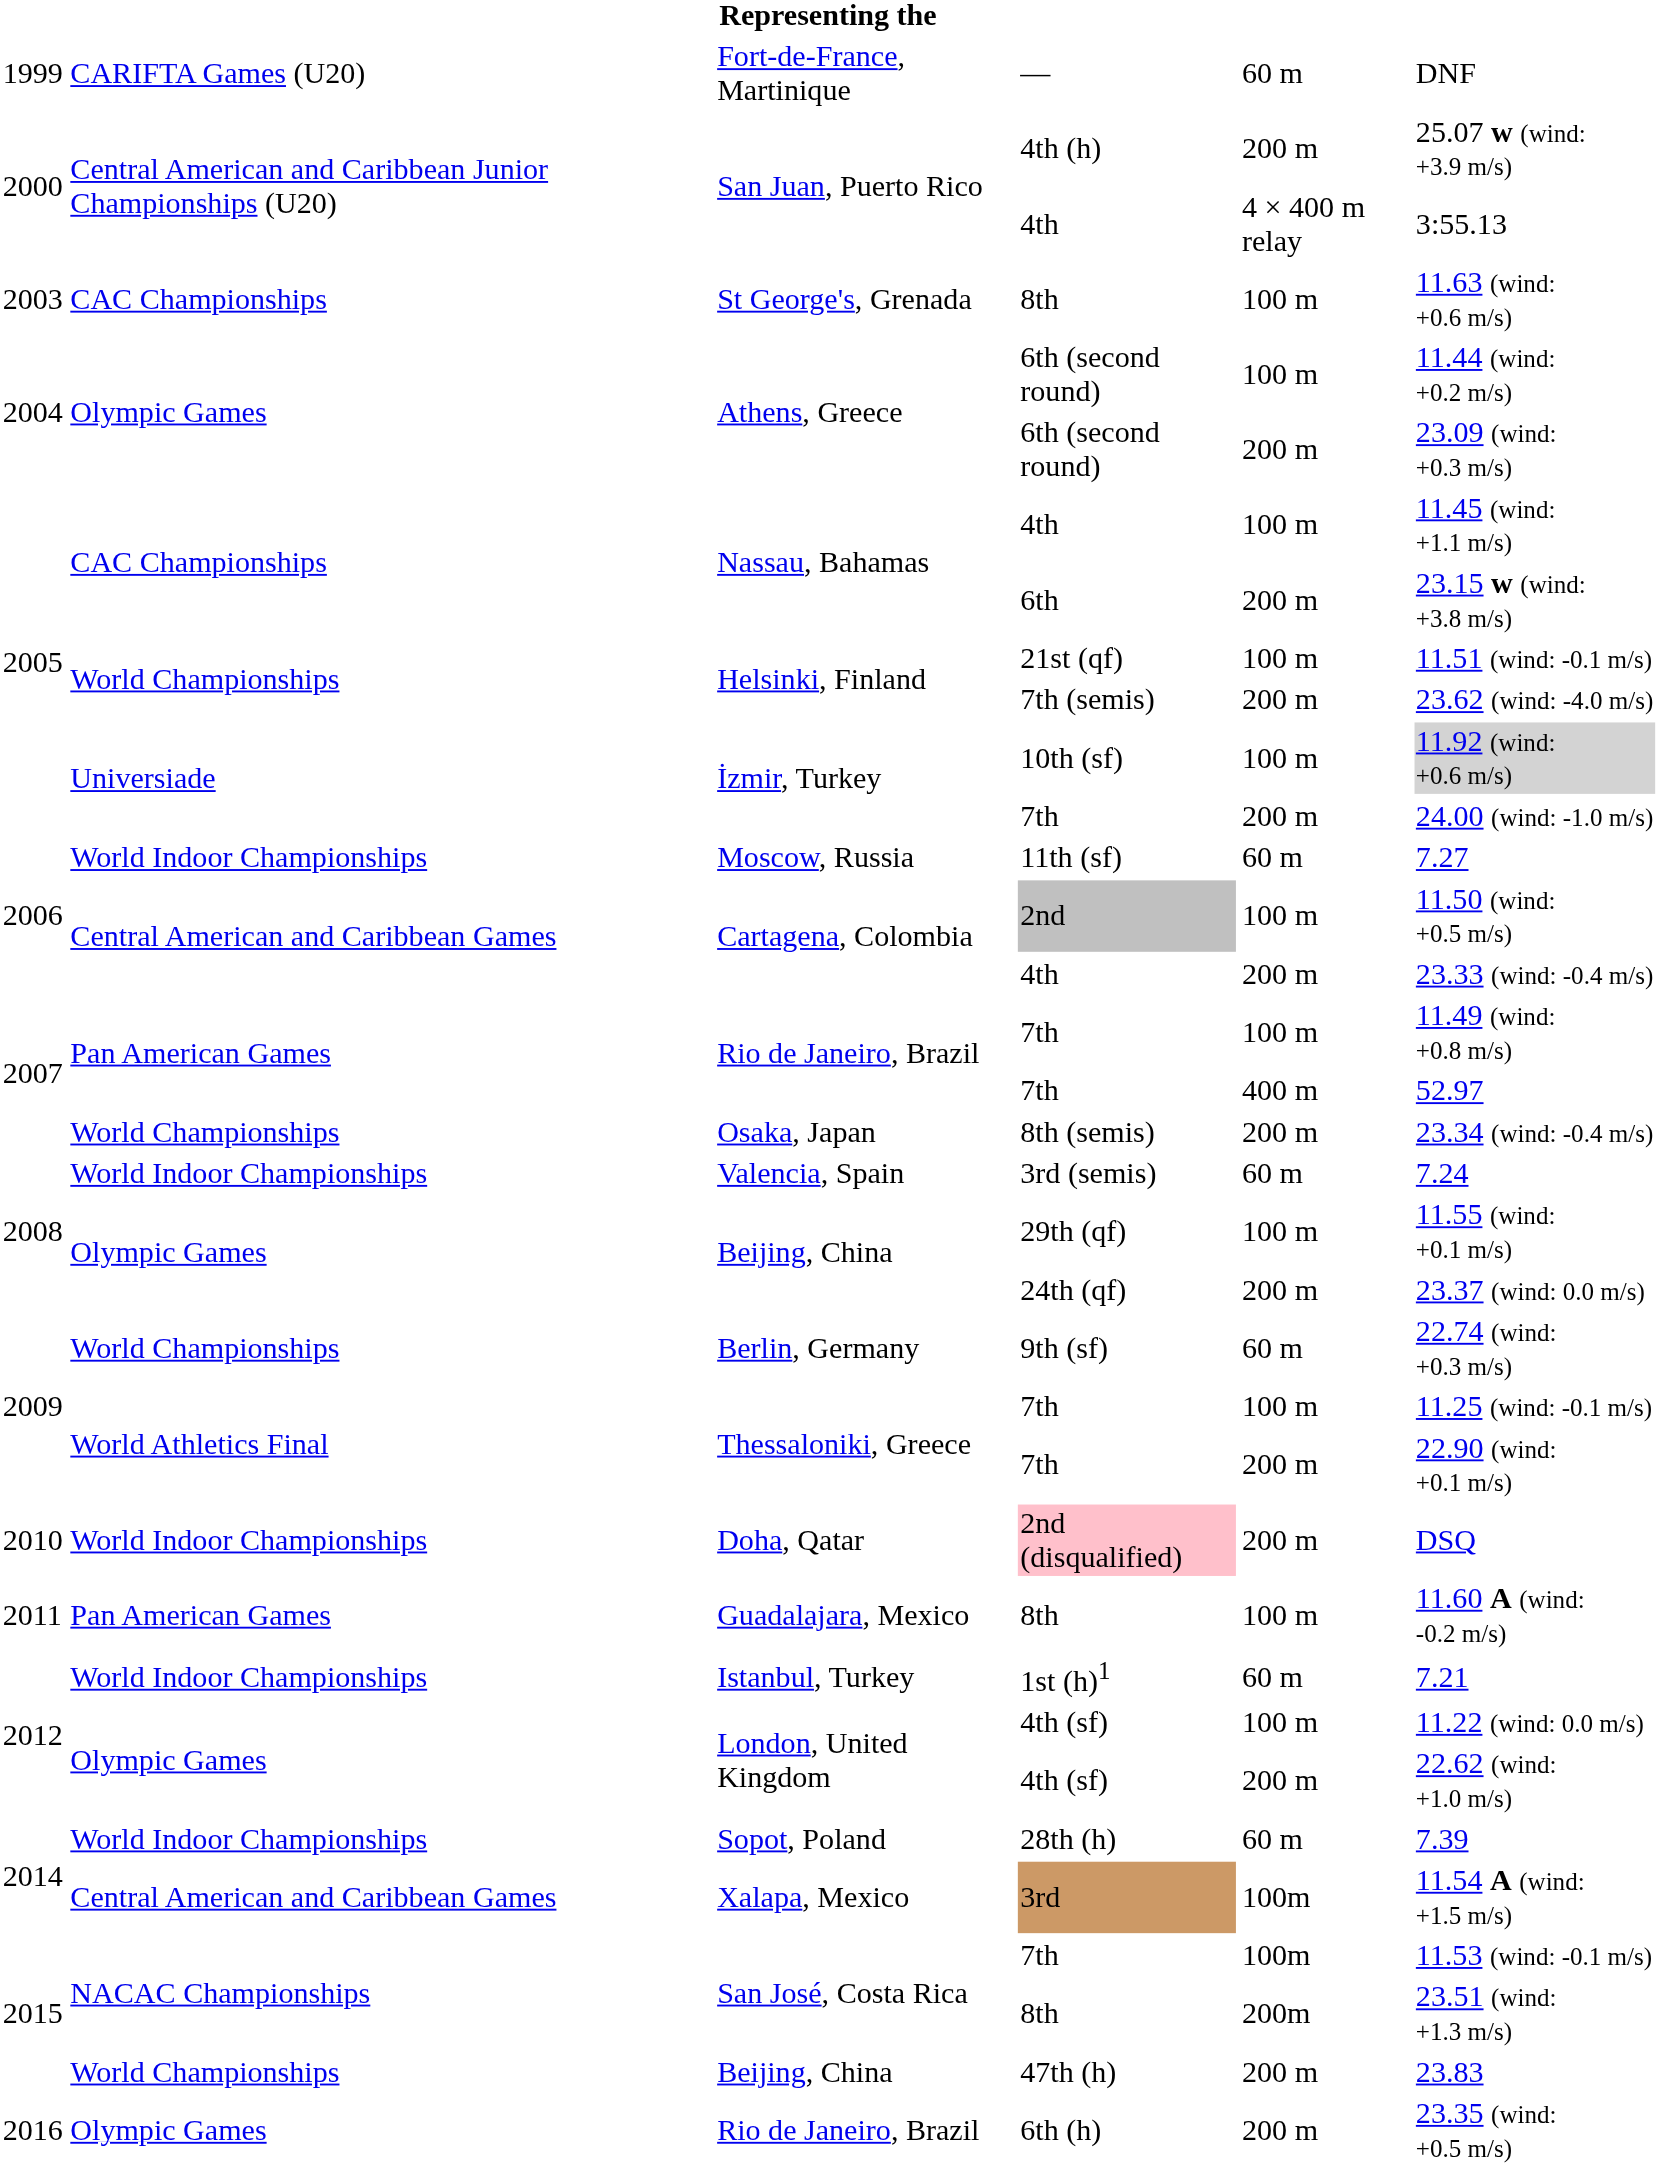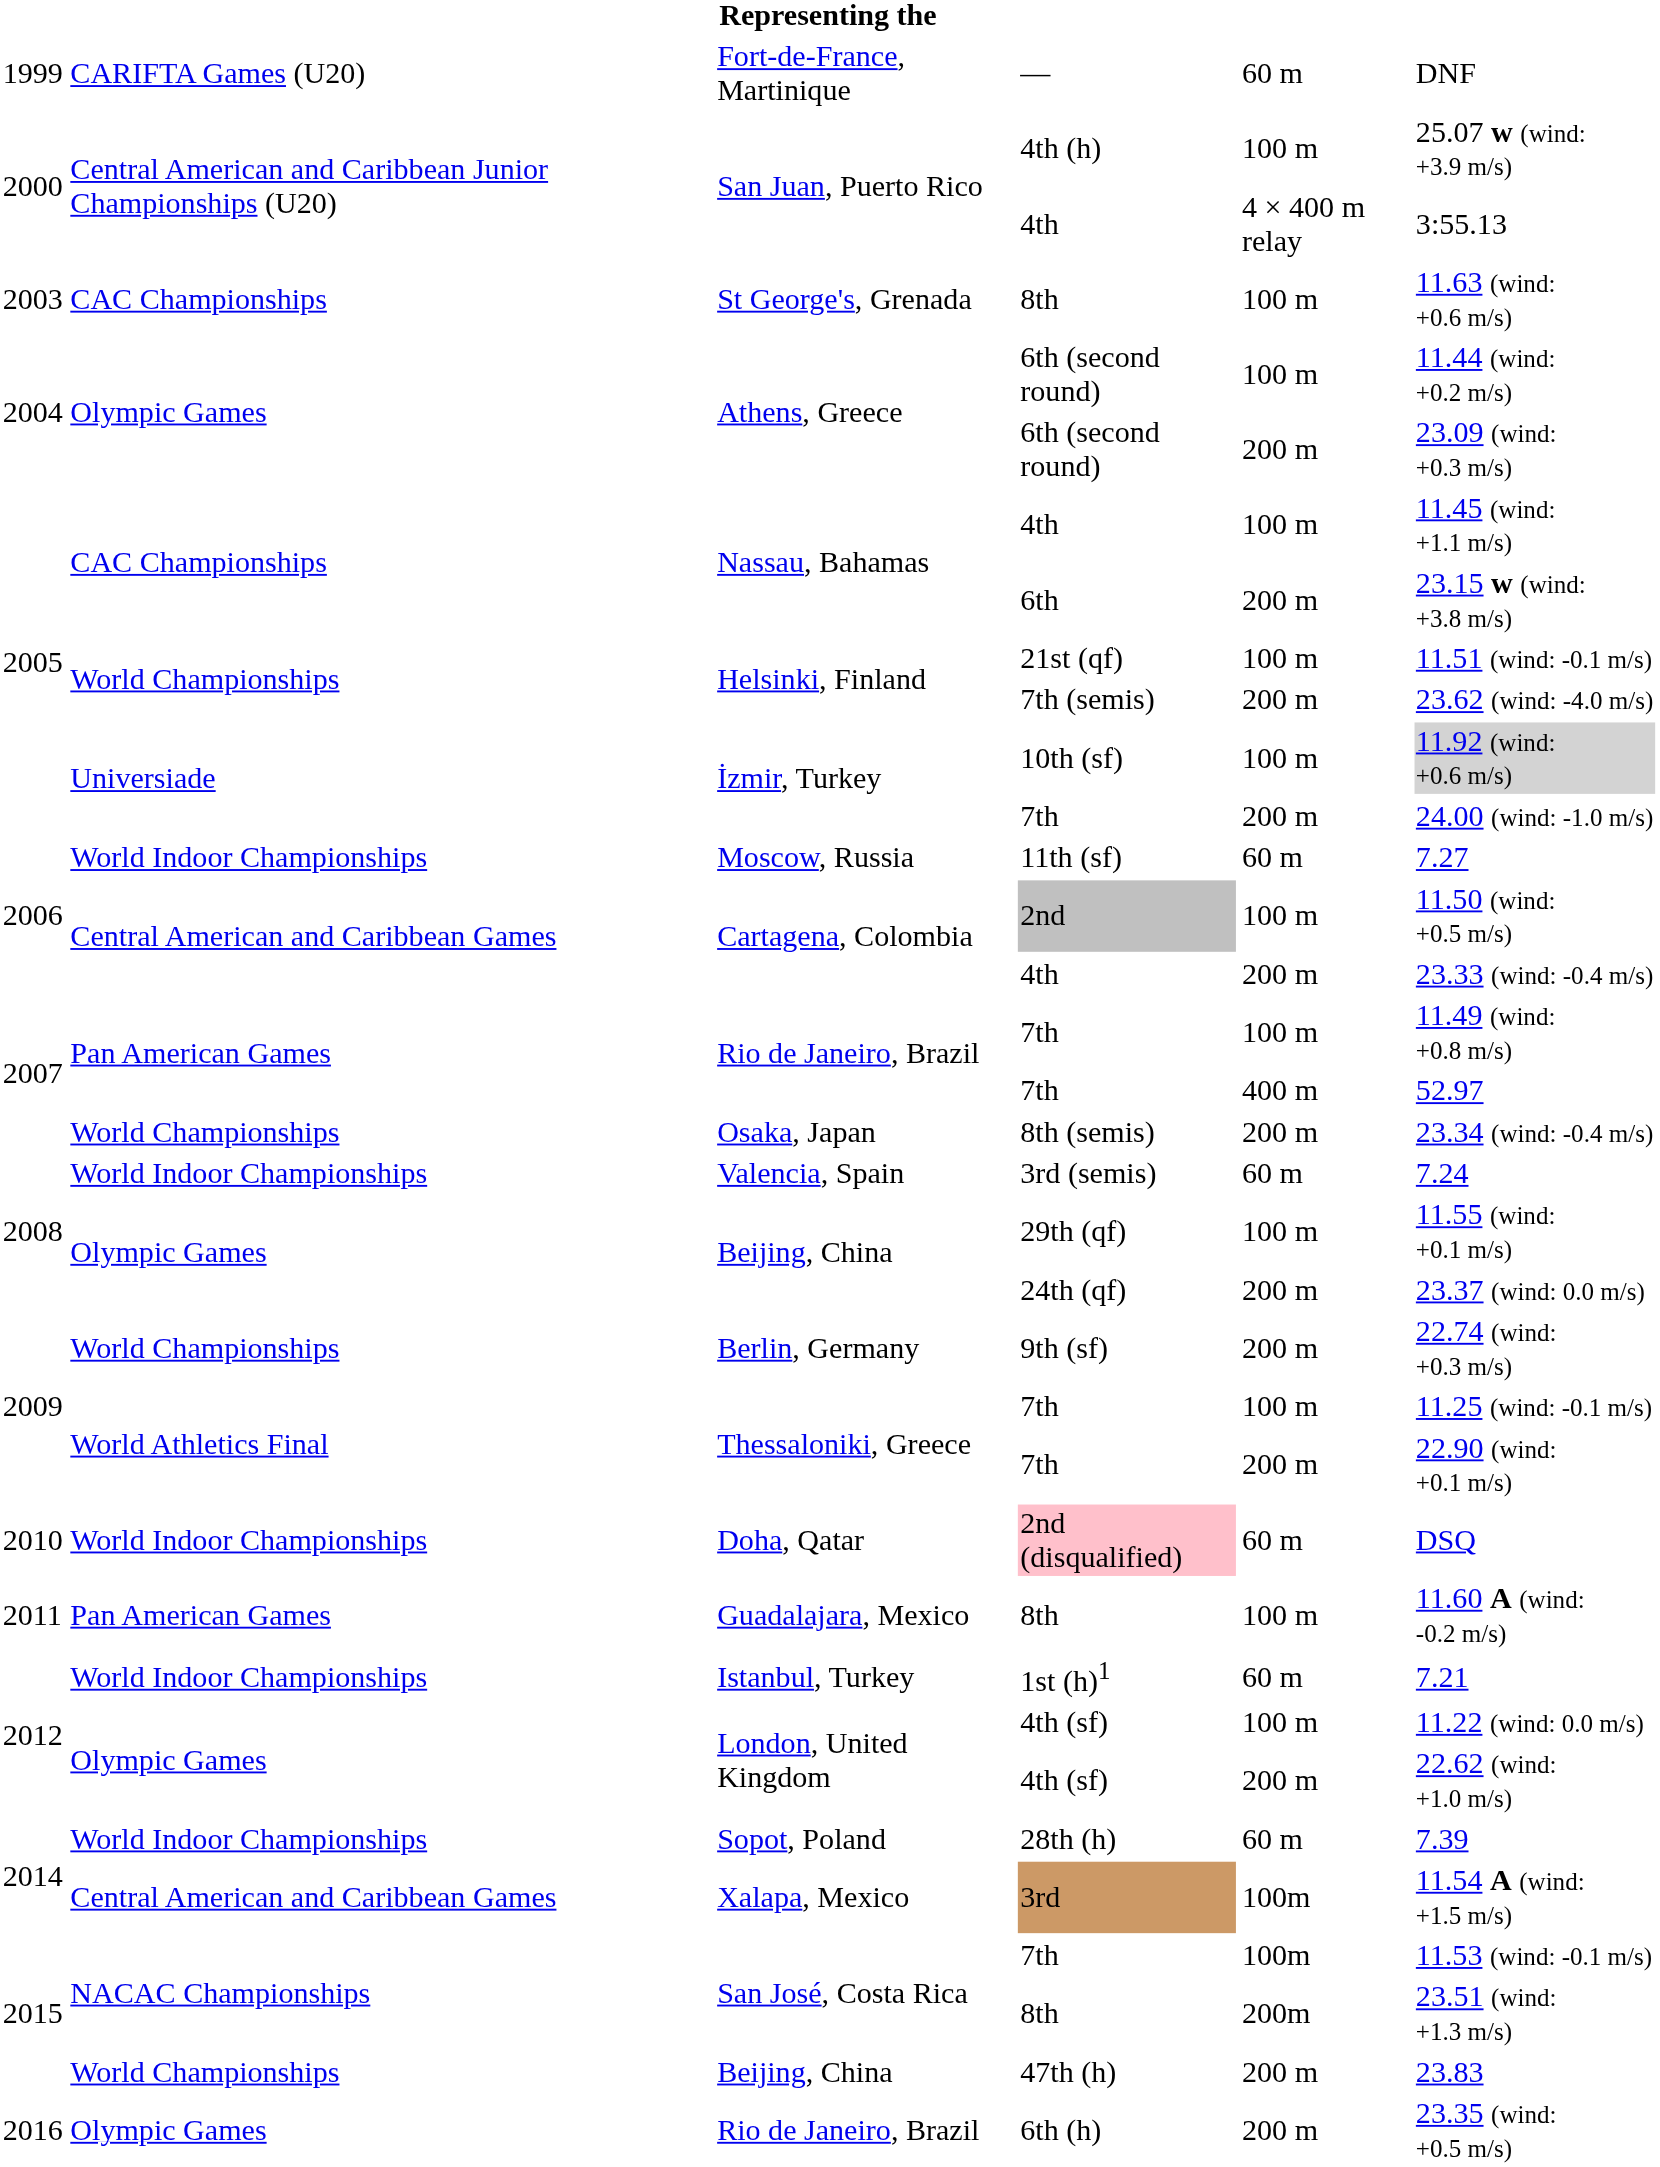 <table>
 <tr>
 <th colspan="6">Representing the </th>
 </tr>
 <tr>
 <td>1999</td>
 <td><a href='#'>CARIFTA Games</a> (U20)</td>
 <td><a href='#'>Fort-de-France</a>, Martinique</td>
 <td>—</td>
 <td>60 m</td>
 <td>DNF</td>
 </tr>
 <tr>
 <td rowspan=2>2000</td>
 <td rowspan=2><a href='#'>Central American and Caribbean Junior Championships</a> (U20)</td>
 <td rowspan=2><a href='#'>San Juan</a>, Puerto Rico</td>
 <td>4th (h)</td>
-<td>200 m</td>
+<td>100 m</td>
 <td>25.07 <strong>w</strong> <small>(wind: +3.9 m/s)</small></td>
 </tr>
 <tr>
 <td>4th</td>
 <td>4 × 400 m relay</td>
 <td>3:55.13</td>
 </tr>
 <tr>
 <td>2003</td>
 <td><a href='#'>CAC Championships</a></td>
 <td><a href='#'>St George's</a>, Grenada</td>
 <td>8th</td>
 <td>100 m</td>
 <td><a href='#'>11.63</a> <small>(wind: +0.6 m/s)</small></td>
 </tr>
 <tr>
 <td rowspan=2>2004</td>
 <td rowspan=2><a href='#'>Olympic Games</a></td>
 <td rowspan=2><a href='#'>Athens</a>, Greece</td>
 <td>6th (second round)</td>
 <td>100 m</td>
 <td><a href='#'>11.44</a> <small>(wind: +0.2 m/s)</small></td>
 </tr>
 <tr>
 <td>6th (second round)</td>
 <td>200 m</td>
 <td><a href='#'>23.09</a> <small>(wind: +0.3 m/s)</small></td>
 </tr>
 <tr>
 <td rowspan=6>2005</td>
 <td rowspan=2><a href='#'>CAC Championships</a></td>
 <td rowspan=2><a href='#'>Nassau</a>, Bahamas</td>
 <td>4th</td>
 <td>100 m</td>
 <td><a href='#'>11.45</a> <small>(wind: +1.1 m/s)</small></td>
 </tr>
 <tr>
 <td>6th</td>
 <td>200 m</td>
 <td><a href='#'>23.15</a> <strong>w</strong> <small>(wind: +3.8 m/s)</small></td>
 </tr>
 <tr>
 <td rowspan=2><a href='#'>World Championships</a></td>
 <td rowspan=2><a href='#'>Helsinki</a>, Finland</td>
 <td>21st (qf)</td>
 <td>100 m</td>
 <td><a href='#'>11.51</a> <small>(wind: -0.1 m/s)</small></td>
 </tr>
 <tr>
 <td>7th (semis)</td>
 <td>200 m</td>
 <td><a href='#'>23.62</a> <small>(wind: -4.0 m/s)</small></td>
 </tr>
 <tr>
 <td rowspan=2><a href='#'>Universiade</a></td>
 <td rowspan=2><a href='#'>İzmir</a>, Turkey</td>
 <td>10th (sf)</td>
 <td>100 m</td>
 <td style="background: lightgrey;"><a href='#'>11.92</a> <small>(wind: +0.6 m/s)</small></td>
 </tr>
 <tr>
 <td>7th</td>
 <td>200 m</td>
 <td><a href='#'>24.00</a> <small>(wind: -1.0 m/s)</small></td>
 </tr>
 <tr>
 <td rowspan=3>2006</td>
 <td><a href='#'>World Indoor Championships</a></td>
 <td><a href='#'>Moscow</a>, Russia</td>
 <td>11th (sf)</td>
 <td>60 m</td>
 <td><a href='#'>7.27</a></td>
 </tr>
 <tr>
 <td rowspan=2><a href='#'>Central American and Caribbean Games</a></td>
 <td rowspan=2><a href='#'>Cartagena</a>, Colombia</td>
 <td bgcolor=silver>2nd</td>
 <td>100 m</td>
 <td><a href='#'>11.50</a> <small>(wind: +0.5 m/s)</small></td>
 </tr>
 <tr>
 <td>4th</td>
 <td>200 m</td>
 <td><a href='#'>23.33</a> <small>(wind: -0.4 m/s)</small></td>
 </tr>
 <tr>
 <td rowspan=3>2007</td>
 <td rowspan=2><a href='#'>Pan American Games</a></td>
 <td rowspan=2><a href='#'>Rio de Janeiro</a>, Brazil</td>
 <td>7th</td>
 <td>100 m</td>
 <td><a href='#'>11.49</a> <small>(wind: +0.8 m/s)</small></td>
 </tr>
 <tr>
 <td>7th</td>
 <td>400 m</td>
 <td><a href='#'>52.97</a></td>
 </tr>
 <tr>
 <td><a href='#'>World Championships</a></td>
 <td><a href='#'>Osaka</a>, Japan</td>
 <td>8th (semis)</td>
 <td>200 m</td>
 <td><a href='#'>23.34</a> <small>(wind: -0.4 m/s)</small></td>
 </tr>
 <tr>
 <td rowspan=3>2008</td>
 <td><a href='#'>World Indoor Championships</a></td>
 <td><a href='#'>Valencia</a>, Spain</td>
 <td>3rd (semis)</td>
 <td>60 m</td>
 <td><a href='#'>7.24</a></td>
 </tr>
 <tr>
 <td rowspan=2><a href='#'>Olympic Games</a></td>
 <td rowspan=2><a href='#'>Beijing</a>, China</td>
 <td>29th (qf)</td>
 <td>100 m</td>
 <td><a href='#'>11.55</a> <small>(wind: +0.1 m/s)</small></td>
 </tr>
 <tr>
 <td>24th (qf)</td>
 <td>200 m</td>
 <td><a href='#'>23.37</a> <small>(wind: 0.0 m/s)</small></td>
 </tr>
 <tr>
 <td rowspan=3>2009</td>
 <td><a href='#'>World Championships</a></td>
 <td><a href='#'>Berlin</a>, Germany</td>
 <td>9th (sf)</td>
-<td>60 m</td>
+<td>200 m</td>
 <td><a href='#'>22.74</a> <small>(wind: +0.3 m/s)</small></td>
 </tr>
 <tr>
 <td rowspan=2><a href='#'>World Athletics Final</a></td>
 <td rowspan=2><a href='#'>Thessaloniki</a>, Greece</td>
 <td>7th</td>
 <td>100 m</td>
 <td><a href='#'>11.25</a> <small>(wind: -0.1 m/s)</small></td>
 </tr>
 <tr>
 <td>7th</td>
 <td>200 m</td>
 <td><a href='#'>22.90</a> <small>(wind: +0.1 m/s)</small></td>
 </tr>
 <tr>
 <td>2010</td>
 <td><a href='#'>World Indoor Championships</a></td>
 <td><a href='#'>Doha</a>, Qatar</td>
 <td bgcolor=pink>2nd (disqualified)</td>
-<td>200 m</td>
+<td>60 m</td>
 <td><a href='#'>DSQ</a></td>
 </tr>
 <tr>
 <td>2011</td>
 <td><a href='#'>Pan American Games</a></td>
 <td><a href='#'>Guadalajara</a>, Mexico</td>
 <td>8th</td>
 <td>100 m</td>
 <td><a href='#'>11.60</a> <strong>A</strong> <small>(wind: -0.2 m/s)</small></td>
 </tr>
 <tr>
 <td rowspan=3>2012</td>
 <td><a href='#'>World Indoor Championships</a></td>
 <td><a href='#'>Istanbul</a>, Turkey</td>
 <td>1st (h)<sup>1</sup></td>
 <td>60 m</td>
 <td><a href='#'>7.21</a></td>
 </tr>
 <tr>
 <td rowspan=2><a href='#'>Olympic Games</a></td>
 <td rowspan=2><a href='#'>London</a>, United Kingdom</td>
 <td>4th (sf)</td>
 <td>100 m</td>
 <td><a href='#'>11.22</a> <small>(wind: 0.0 m/s)</small></td>
 </tr>
 <tr>
 <td>4th (sf)</td>
 <td>200 m</td>
 <td><a href='#'>22.62</a> <small>(wind: +1.0 m/s)</small></td>
 </tr>
 <tr>
 <td rowspan=2>2014</td>
 <td><a href='#'>World Indoor Championships</a></td>
 <td><a href='#'>Sopot</a>, Poland</td>
 <td>28th (h)</td>
 <td>60 m</td>
 <td><a href='#'>7.39</a></td>
 </tr>
 <tr>
 <td><a href='#'>Central American and Caribbean Games</a></td>
 <td><a href='#'>Xalapa</a>, Mexico</td>
 <td bgcolor="cc9966">3rd</td>
 <td>100m</td>
 <td><a href='#'>11.54</a> <strong>A</strong> <small>(wind: +1.5 m/s)</small></td>
 </tr>
 <tr>
 <td rowspan=3>2015</td>
 <td rowspan=2><a href='#'>NACAC Championships</a></td>
 <td rowspan=2><a href='#'>San José</a>, Costa Rica</td>
 <td>7th</td>
 <td>100m</td>
 <td><a href='#'>11.53</a> <small>(wind: -0.1 m/s)</small></td>
 </tr>
 <tr>
 <td>8th</td>
 <td>200m</td>
 <td><a href='#'>23.51</a> <small>(wind: +1.3 m/s)</small></td>
 </tr>
 <tr>
 <td><a href='#'>World Championships</a></td>
 <td><a href='#'>Beijing</a>, China</td>
 <td>47th (h)</td>
 <td>200 m</td>
 <td><a href='#'>23.83</a></td>
 </tr>
 <tr>
 <td>2016</td>
 <td><a href='#'>Olympic Games</a></td>
 <td><a href='#'>Rio de Janeiro</a>, Brazil</td>
 <td>6th (h)</td>
 <td>200 m</td>
 <td><a href='#'>23.35</a> <small>(wind: +0.5 m/s)</small></td>
 </tr>
 </table>
